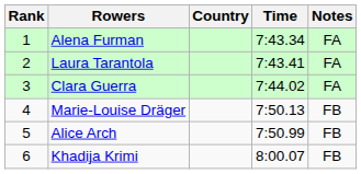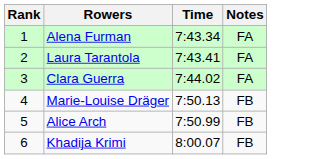 <table class="wikitable" style="text-align:center">
 <tr>
 <th>Rank</th>
 <th>Rowers</th>
-<th>Country</th>
 <th>Time</th>
 <th>Notes</th>
 </tr>
 <tr bgcolor=ccffcc>
 <td>1</td>
 <td align="left"><a href='#'>Alena Furman</a></td>
-<td align="left"></td>
 <td>7:43.34</td>
 <td>FA</td>
 </tr>
 <tr bgcolor=ccffcc>
 <td>2</td>
 <td align="left"><a href='#'>Laura Tarantola</a></td>
-<td align="left"></td>
 <td>7:43.41</td>
 <td>FA</td>
 </tr>
 <tr bgcolor=ccffcc>
 <td>3</td>
 <td align="left"><a href='#'>Clara Guerra</a></td>
-<td align="left"></td>
 <td>7:44.02</td>
 <td>FA</td>
 </tr>
 <tr>
 <td>4</td>
 <td align="left"><a href='#'>Marie-Louise Dräger</a></td>
-<td align="left"></td>
 <td>7:50.13</td>
 <td>FB</td>
 </tr>
 <tr>
 <td>5</td>
 <td align="left"><a href='#'>Alice Arch</a></td>
-<td align="left"></td>
 <td>7:50.99</td>
 <td>FB</td>
 </tr>
 <tr>
 <td>6</td>
 <td align="left"><a href='#'>Khadija Krimi</a></td>
-<td align="left"></td>
 <td>8:00.07</td>
 <td>FB</td>
 </tr>
 </table>
